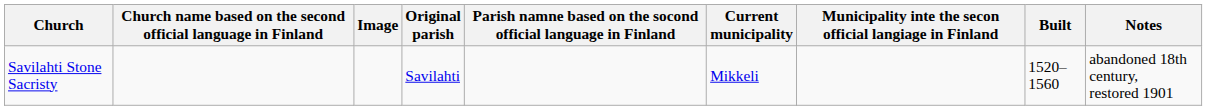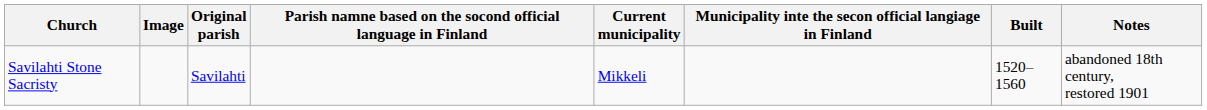 <table class="wikitable sortable">
 <tr>
 <th>Church</th>
-<th>Church name based on the second official language in Finland</th>
 <th>Image</th>
 <th>Original <br> parish</th>
 <th>Parish namne based on the socond official language in Finland</th>
 <th>Current <br> municipality</th>
 <th>Municipality inte the secon official langiage in Finland</th>
 <th>Built</th>
 <th>Notes</th>
 </tr>
 <tr>
 <td><a href='#'>Savilahti Stone Sacristy</a></td>
 <td></td>
-<td></td>
 <td><a href='#'>Savilahti</a></td>
 <td></td>
 <td><a href='#'>Mikkeli</a></td>
 <td></td>
 <td>1520–1560</td>
 <td>abandoned 18th century, <br> restored 1901</td>
 </tr>
 </table>
